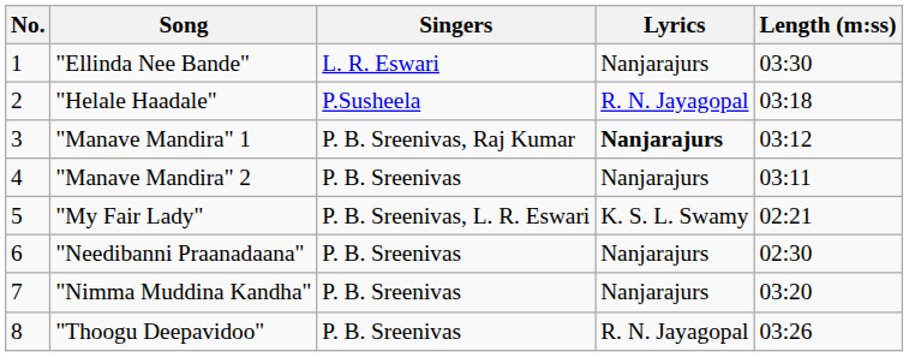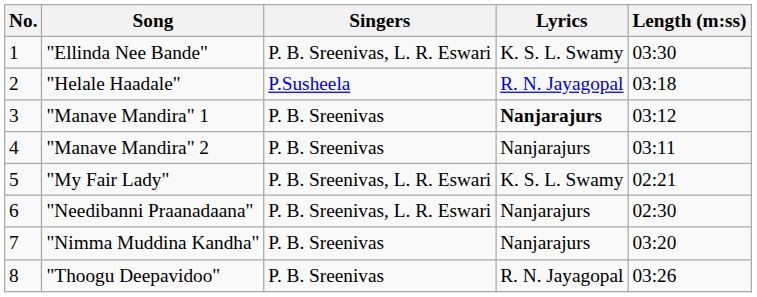 <table class="wikitable" style="font-size:95%;">
 <tr>
 <th>No.</th>
 <th>Song</th>
 <th>Singers</th>
 <th>Lyrics</th>
 <th>Length (m:ss)</th>
 </tr>
 <tr>
 <td>1</td>
 <td>"Ellinda Nee Bande"</td>
-<td><a href='#'>L. R. Eswari</a></td>
-<td>Nanjarajurs</td>
+<td>P. B. Sreenivas, L. R. Eswari</td>
+<td>K. S. L. Swamy</td>
 <td>03:30</td>
 </tr>
 <tr>
 <td>2</td>
 <td>"Helale Haadale"</td>
 <td><a href='#'>P.Susheela</a></td>
 <td><a href='#'>R. N. Jayagopal</a></td>
 <td>03:18</td>
 </tr>
 <tr>
 <td>3</td>
 <td>"Manave Mandira" 1</td>
-<td>P. B. Sreenivas, Raj Kumar</td>
+<td>P. B. Sreenivas</td>
 <td><strong>Nanjarajurs</strong></td>
 <td>03:12</td>
 </tr>
 <tr>
 <td>4</td>
 <td>"Manave Mandira" 2</td>
 <td>P. B. Sreenivas</td>
 <td>Nanjarajurs</td>
 <td>03:11</td>
 </tr>
 <tr>
 <td>5</td>
 <td>"My Fair Lady"</td>
 <td>P. B. Sreenivas, L. R. Eswari</td>
 <td>K. S. L. Swamy</td>
 <td>02:21</td>
 </tr>
 <tr>
 <td>6</td>
 <td>"Needibanni Praanadaana"</td>
-<td>P. B. Sreenivas</td>
+<td>P. B. Sreenivas, L. R. Eswari</td>
 <td>Nanjarajurs</td>
 <td>02:30</td>
 </tr>
 <tr>
 <td>7</td>
 <td>"Nimma Muddina Kandha"</td>
 <td>P. B. Sreenivas</td>
 <td>Nanjarajurs</td>
 <td>03:20</td>
 </tr>
 <tr>
 <td>8</td>
 <td>"Thoogu Deepavidoo"</td>
 <td>P. B. Sreenivas</td>
 <td>R. N. Jayagopal</td>
 <td>03:26</td>
 </tr>
 </table>
